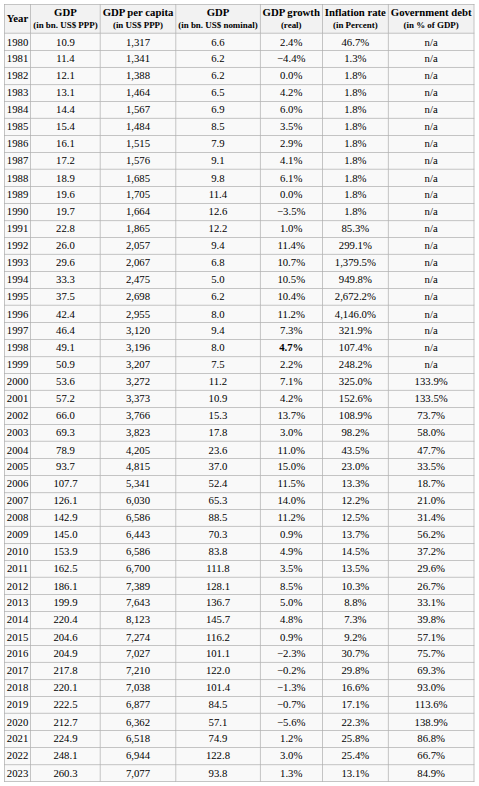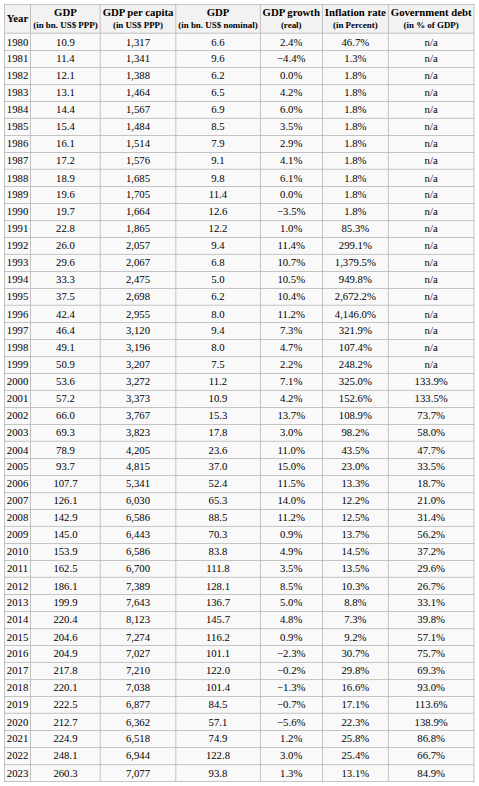 <table class="wikitable" style="text-align:center;">
 <tr>
 <th>Year</th>
 <th>GDP<br><small>(in bn. US$ PPP)</small></th>
 <th>GDP per capita<br><small>(in US$ PPP)</small></th>
 <th>GDP<br><small>(in bn. US$ nominal)</small></th>
 <th>GDP growth<br><small>(real)</small></th>
 <th>Inflation rate<br><small>(in Percent)</small></th>
 <th>Government debt<br><small>(in % of GDP)</small></th>
 </tr>
 <tr>
 <td>1980</td>
 <td>10.9</td>
 <td>1,317</td>
 <td>6.6</td>
 <td>2.4%</td>
 <td>46.7%</td>
 <td>n/a</td>
 </tr>
 <tr>
 <td>1981</td>
 <td>11.4</td>
 <td>1,341</td>
-<td>6.2</td>
+<td>9.6</td>
 <td>−4.4%</td>
 <td>1.3%</td>
 <td>n/a</td>
 </tr>
 <tr>
 <td>1982</td>
 <td>12.1</td>
 <td>1,388</td>
 <td>6.2</td>
 <td>0.0%</td>
 <td>1.8%</td>
 <td>n/a</td>
 </tr>
 <tr>
 <td>1983</td>
 <td>13.1</td>
 <td>1,464</td>
 <td>6.5</td>
 <td>4.2%</td>
 <td>1.8%</td>
 <td>n/a</td>
 </tr>
 <tr>
 <td>1984</td>
 <td>14.4</td>
 <td>1,567</td>
 <td>6.9</td>
 <td>6.0%</td>
 <td>1.8%</td>
 <td>n/a</td>
 </tr>
 <tr>
 <td>1985</td>
 <td>15.4</td>
 <td>1,484</td>
 <td>8.5</td>
 <td>3.5%</td>
 <td>1.8%</td>
 <td>n/a</td>
 </tr>
 <tr>
 <td>1986</td>
 <td>16.1</td>
-<td>1,515</td>
+<td>1,514</td>
 <td>7.9</td>
 <td>2.9%</td>
 <td>1.8%</td>
 <td>n/a</td>
 </tr>
 <tr>
 <td>1987</td>
 <td>17.2</td>
 <td>1,576</td>
 <td>9.1</td>
 <td>4.1%</td>
 <td>1.8%</td>
 <td>n/a</td>
 </tr>
 <tr>
 <td>1988</td>
 <td>18.9</td>
 <td>1,685</td>
 <td>9.8</td>
 <td>6.1%</td>
 <td>1.8%</td>
 <td>n/a</td>
 </tr>
 <tr>
 <td>1989</td>
 <td>19.6</td>
 <td>1,705</td>
 <td>11.4</td>
 <td>0.0%</td>
 <td>1.8%</td>
 <td>n/a</td>
 </tr>
 <tr>
 <td>1990</td>
 <td>19.7</td>
 <td>1,664</td>
 <td>12.6</td>
 <td>−3.5%</td>
 <td>1.8%</td>
 <td>n/a</td>
 </tr>
 <tr>
 <td>1991</td>
 <td>22.8</td>
 <td>1,865</td>
 <td>12.2</td>
 <td>1.0%</td>
 <td>85.3%</td>
 <td>n/a</td>
 </tr>
 <tr>
 <td>1992</td>
 <td>26.0</td>
 <td>2,057</td>
 <td>9.4</td>
 <td>11.4%</td>
 <td>299.1%</td>
 <td>n/a</td>
 </tr>
 <tr>
 <td>1993</td>
 <td>29.6</td>
 <td>2,067</td>
 <td>6.8</td>
 <td>10.7%</td>
 <td>1,379.5%</td>
 <td>n/a</td>
 </tr>
 <tr>
 <td>1994</td>
 <td>33.3</td>
 <td>2,475</td>
 <td>5.0</td>
 <td>10.5%</td>
 <td>949.8%</td>
 <td>n/a</td>
 </tr>
 <tr>
 <td>1995</td>
 <td>37.5</td>
 <td>2,698</td>
 <td>6.2</td>
 <td>10.4%</td>
 <td>2,672.2%</td>
 <td>n/a</td>
 </tr>
 <tr>
 <td>1996</td>
 <td>42.4</td>
 <td>2,955</td>
 <td>8.0</td>
 <td>11.2%</td>
 <td>4,146.0%</td>
 <td>n/a</td>
 </tr>
 <tr>
 <td>1997</td>
 <td>46.4</td>
 <td>3,120</td>
 <td>9.4</td>
 <td>7.3%</td>
 <td>321.9%</td>
 <td>n/a</td>
 </tr>
 <tr>
 <td>1998</td>
 <td>49.1</td>
 <td>3,196</td>
 <td>8.0</td>
-<td><strong>4.7%</strong></td>
+<td>4.7%</td>
 <td>107.4%</td>
 <td>n/a</td>
 </tr>
 <tr>
 <td>1999</td>
 <td>50.9</td>
 <td>3,207</td>
 <td>7.5</td>
 <td>2.2%</td>
 <td>248.2%</td>
 <td>n/a</td>
 </tr>
 <tr>
 <td>2000</td>
 <td>53.6</td>
 <td>3,272</td>
 <td>11.2</td>
 <td>7.1%</td>
 <td>325.0%</td>
 <td>133.9%</td>
 </tr>
 <tr>
 <td>2001</td>
 <td>57.2</td>
 <td>3,373</td>
 <td>10.9</td>
 <td>4.2%</td>
 <td>152.6%</td>
 <td>133.5%</td>
 </tr>
 <tr>
 <td>2002</td>
 <td>66.0</td>
-<td>3,766</td>
+<td>3,767</td>
 <td>15.3</td>
 <td>13.7%</td>
 <td>108.9%</td>
 <td>73.7%</td>
 </tr>
 <tr>
 <td>2003</td>
 <td>69.3</td>
 <td>3,823</td>
 <td>17.8</td>
 <td>3.0%</td>
 <td>98.2%</td>
 <td>58.0%</td>
 </tr>
 <tr>
 <td>2004</td>
 <td>78.9</td>
 <td>4,205</td>
 <td>23.6</td>
 <td>11.0%</td>
 <td>43.5%</td>
 <td>47.7%</td>
 </tr>
 <tr>
 <td>2005</td>
 <td>93.7</td>
 <td>4,815</td>
 <td>37.0</td>
 <td>15.0%</td>
 <td>23.0%</td>
 <td>33.5%</td>
 </tr>
 <tr>
 <td>2006</td>
 <td>107.7</td>
 <td>5,341</td>
 <td>52.4</td>
 <td>11.5%</td>
 <td>13.3%</td>
 <td>18.7%</td>
 </tr>
 <tr>
 <td>2007</td>
 <td>126.1</td>
 <td>6,030</td>
 <td>65.3</td>
 <td>14.0%</td>
 <td>12.2%</td>
 <td>21.0%</td>
 </tr>
 <tr>
 <td>2008</td>
 <td>142.9</td>
 <td>6,586</td>
 <td>88.5</td>
 <td>11.2%</td>
 <td>12.5%</td>
 <td>31.4%</td>
 </tr>
 <tr>
 <td>2009</td>
 <td>145.0</td>
 <td>6,443</td>
 <td>70.3</td>
 <td>0.9%</td>
 <td>13.7%</td>
 <td>56.2%</td>
 </tr>
 <tr>
 <td>2010</td>
 <td>153.9</td>
 <td>6,586</td>
 <td>83.8</td>
 <td>4.9%</td>
 <td>14.5%</td>
 <td>37.2%</td>
 </tr>
 <tr>
 <td>2011</td>
 <td>162.5</td>
 <td>6,700</td>
 <td>111.8</td>
 <td>3.5%</td>
 <td>13.5%</td>
 <td>29.6%</td>
 </tr>
 <tr>
 <td>2012</td>
 <td>186.1</td>
 <td>7,389</td>
 <td>128.1</td>
 <td>8.5%</td>
 <td>10.3%</td>
 <td>26.7%</td>
 </tr>
 <tr>
 <td>2013</td>
 <td>199.9</td>
 <td>7,643</td>
 <td>136.7</td>
 <td>5.0%</td>
 <td>8.8%</td>
 <td>33.1%</td>
 </tr>
 <tr>
 <td>2014</td>
 <td>220.4</td>
 <td>8,123</td>
 <td>145.7</td>
 <td>4.8%</td>
 <td>7.3%</td>
 <td>39.8%</td>
 </tr>
 <tr>
 <td>2015</td>
 <td>204.6</td>
 <td>7,274</td>
 <td>116.2</td>
 <td>0.9%</td>
 <td>9.2%</td>
 <td>57.1%</td>
 </tr>
 <tr>
 <td>2016</td>
 <td>204.9</td>
 <td>7,027</td>
 <td>101.1</td>
 <td>−2.3%</td>
 <td>30.7%</td>
 <td>75.7%</td>
 </tr>
 <tr>
 <td>2017</td>
 <td>217.8</td>
 <td>7,210</td>
 <td>122.0</td>
 <td>−0.2%</td>
 <td>29.8%</td>
 <td>69.3%</td>
 </tr>
 <tr>
 <td>2018</td>
 <td>220.1</td>
 <td>7,038</td>
 <td>101.4</td>
 <td>−1.3%</td>
 <td>16.6%</td>
 <td>93.0%</td>
 </tr>
 <tr>
 <td>2019</td>
 <td>222.5</td>
 <td>6,877</td>
 <td>84.5</td>
 <td>−0.7%</td>
 <td>17.1%</td>
 <td>113.6%</td>
 </tr>
 <tr>
 <td>2020</td>
 <td>212.7</td>
 <td>6,362</td>
 <td>57.1</td>
 <td>−5.6%</td>
 <td>22.3%</td>
 <td>138.9%</td>
 </tr>
 <tr>
 <td>2021</td>
 <td>224.9</td>
 <td>6,518</td>
 <td>74.9</td>
 <td>1.2%</td>
 <td>25.8%</td>
 <td>86.8%</td>
 </tr>
 <tr>
 <td>2022</td>
 <td>248.1</td>
 <td>6,944</td>
 <td>122.8</td>
 <td>3.0%</td>
 <td>25.4%</td>
 <td>66.7%</td>
 </tr>
 <tr>
 <td>2023</td>
 <td>260.3</td>
 <td>7,077</td>
 <td>93.8</td>
 <td>1.3%</td>
 <td>13.1%</td>
 <td>84.9%</td>
 </tr>
 </table>
